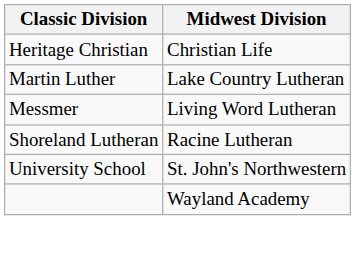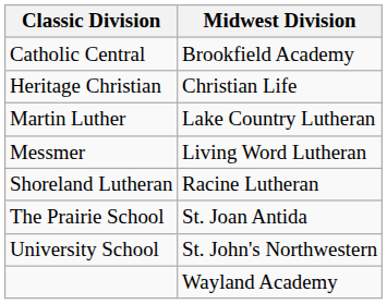 <table class="wikitable">
 <tr>
 <th>Classic Division</th>
 <th>Midwest Division</th>
+</tr>
+<tr>
+<td>Catholic Central</td>
+<td>Brookfield Academy</td>
 </tr>
 <tr>
 <td>Heritage Christian</td>
 <td>Christian Life</td>
 </tr>
 <tr>
 <td>Martin Luther</td>
 <td>Lake Country Lutheran</td>
 </tr>
 <tr>
 <td>Messmer</td>
 <td>Living Word Lutheran</td>
 </tr>
 <tr>
 <td>Shoreland Lutheran</td>
 <td>Racine Lutheran</td>
 </tr>
 <tr>
+<td>The Prairie School</td>
+<td>St. Joan Antida</td>
+</tr>
+<tr>
 <td>University School</td>
 <td>St. John's Northwestern</td>
 </tr>
 <tr>
 <td></td>
 <td>Wayland Academy</td>
 </tr>
 </table>
